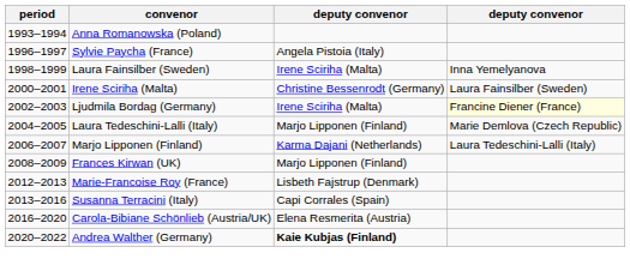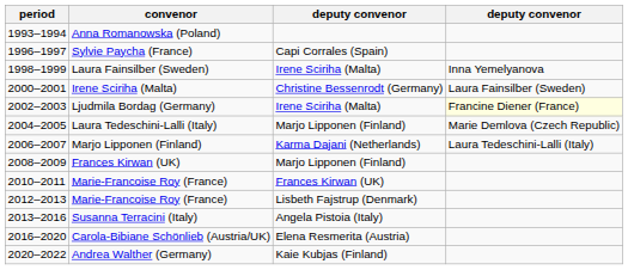 <table class="wikitable">
 <tr>
 <th>period</th>
 <th>convenor</th>
 <th>deputy convenor</th>
 <th>deputy convenor</th>
 </tr>
 <tr>
 <td>1993–1994</td>
 <td><a href='#'>Anna Romanowska</a> (Poland)</td>
 <td></td>
 <td></td>
 </tr>
 <tr>
 <td>1996–1997</td>
 <td><a href='#'>Sylvie Paycha</a> (France)</td>
-<td>Angela Pistoia (Italy)</td>
+<td>Capi Corrales (Spain)</td>
 <td></td>
 </tr>
 <tr>
 <td>1998–1999</td>
 <td>Laura Fainsilber (Sweden)</td>
 <td><a href='#'>Irene Sciriha</a> (Malta)</td>
 <td>Inna Yemelyanova</td>
 </tr>
 <tr>
 <td>2000–2001</td>
 <td><a href='#'>Irene Sciriha</a> (Malta)</td>
 <td><a href='#'>Christine Bessenrodt</a> (Germany)</td>
 <td>Laura Fainsilber (Sweden)</td>
 </tr>
 <tr>
 <td>2002–2003</td>
 <td>Ljudmila Bordag (Germany)</td>
 <td><a href='#'>Irene Sciriha</a> (Malta)</td>
 <td style="background: lightyellow;">Francine Diener (France)</td>
 </tr>
 <tr>
 <td>2004–2005</td>
 <td>Laura Tedeschini-Lalli (Italy)</td>
 <td>Marjo Lipponen (Finland)</td>
 <td>Marie Demlova (Czech Republic)</td>
 </tr>
 <tr>
 <td>2006–2007</td>
 <td>Marjo Lipponen (Finland)</td>
 <td><a href='#'>Karma Dajani</a> (Netherlands)</td>
 <td>Laura Tedeschini-Lalli (Italy)</td>
 </tr>
 <tr>
 <td>2008–2009</td>
 <td><a href='#'>Frances Kirwan</a> (UK)</td>
 <td>Marjo Lipponen (Finland)</td>
 <td></td>
 </tr>
 <tr>
+<td>2010–2011</td>
+<td><a href='#'>Marie-Francoise Roy</a> (France)</td>
+<td><a href='#'>Frances Kirwan</a> (UK)</td>
+<td></td>
+</tr>
+<tr>
 <td>2012–2013</td>
 <td><a href='#'>Marie-Francoise Roy</a> (France)</td>
 <td>Lisbeth Fajstrup (Denmark)</td>
 <td></td>
 </tr>
 <tr>
 <td>2013–2016</td>
 <td><a href='#'>Susanna Terracini</a> (Italy)</td>
-<td>Capi Corrales (Spain)</td>
+<td>Angela Pistoia (Italy)</td>
 <td></td>
 </tr>
 <tr>
 <td>2016–2020</td>
 <td><a href='#'>Carola-Bibiane Schönlieb</a> (Austria/UK)</td>
 <td>Elena Resmerita (Austria)</td>
 <td></td>
 </tr>
 <tr>
 <td>2020–2022</td>
 <td><a href='#'>Andrea Walther</a> (Germany)</td>
-<td><strong>Kaie Kubjas (Finland)</strong></td>
+<td>Kaie Kubjas (Finland)</td>
 <td></td>
 </tr>
 </table>
